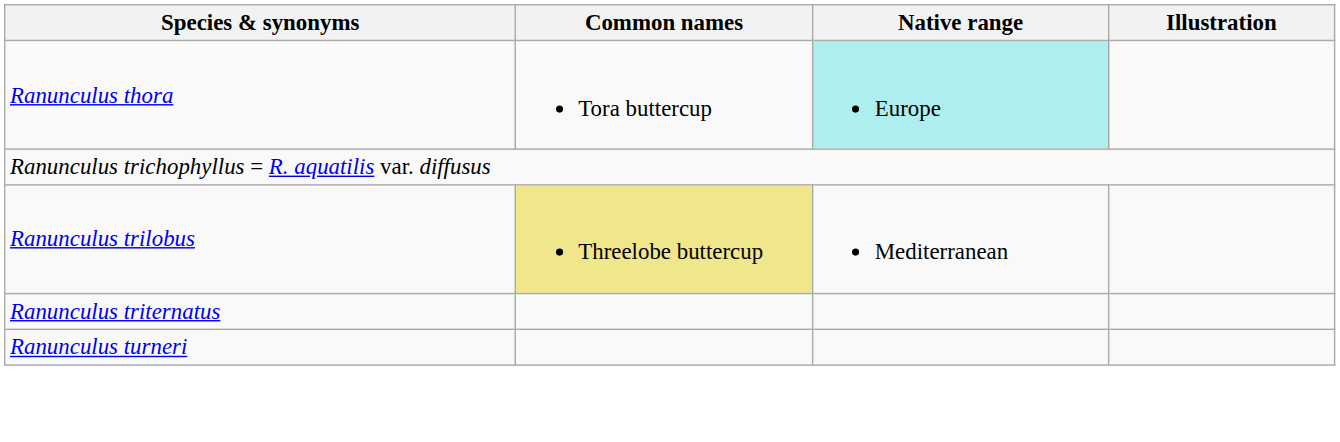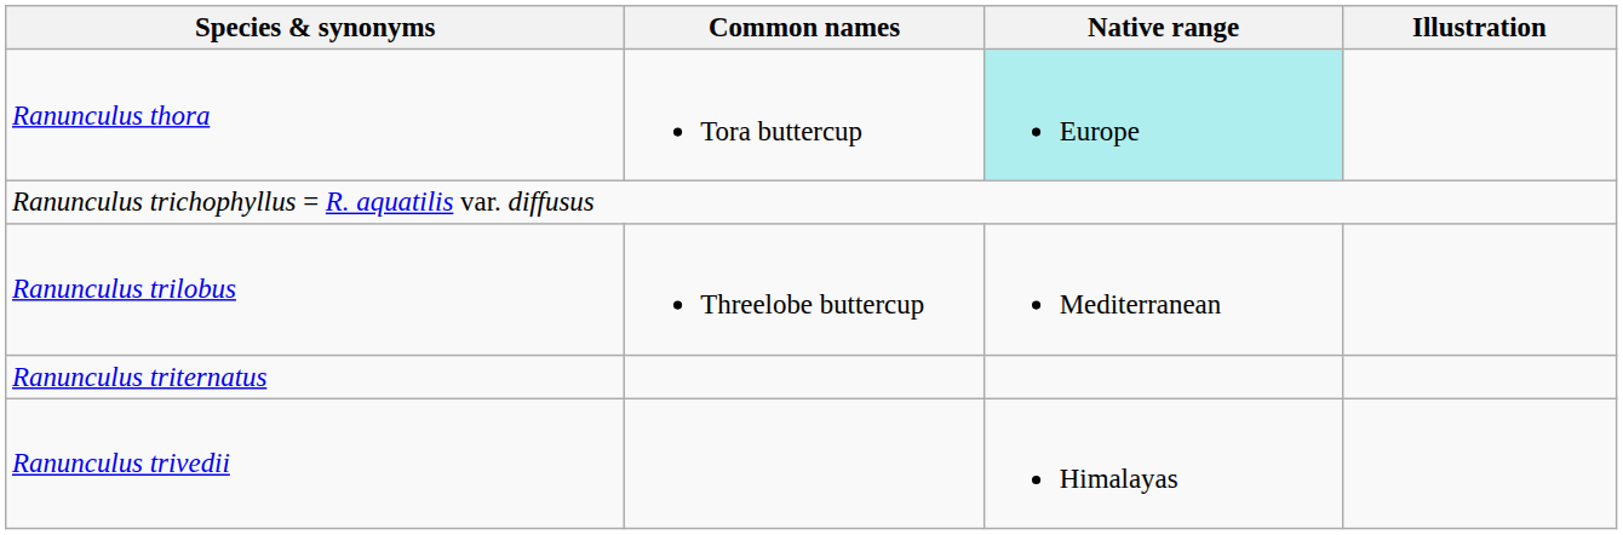 <table class="wikitable">
 <tr>
 <th width=350>Species & synonyms</th>
 <th width=200>Common names</th>
 <th width=200>Native range</th>
 <th width=150>Illustration</th>
 </tr>
 <tr>
 <td><em><a href='#'>Ranunculus thora</a></em> </td>
 <td><br><ul><li>Tora buttercup</li></ul></td>
 <td style="background: paleturquoise;"><br><ul><li>Europe</li></ul></td>
 <td></td>
 </tr>
 <tr>
 <td colspan="4"><em>Ranunculus trichophyllus</em>  = <a href='#'><em>R. aquatilis</em></a> var. <em>diffusus</em> </td>
 </tr>
 <tr>
 <td><em><a href='#'>Ranunculus trilobus</a></em> </td>
-<td style="background: khaki;"><br><ul><li>Threelobe buttercup</li></ul></td>
+<td><br><ul><li>Threelobe buttercup</li></ul></td>
 <td><br><ul><li>Mediterranean</li></ul></td>
 <td></td>
 </tr>
 <tr>
 <td><em><a href='#'>Ranunculus triternatus</a></em> </td>
 <td></td>
 <td></td>
 <td></td>
 </tr>
 <tr>
-<td><em><a href='#'>Ranunculus turneri</a></em> </td>
+<td><em><a href='#'>Ranunculus trivedii</a></em> </td>
 <td></td>
-<td></td>
+<td><br><ul><li>Himalayas</li></ul></td>
 <td></td>
 </tr>
 </table>
